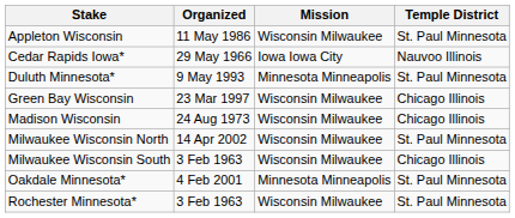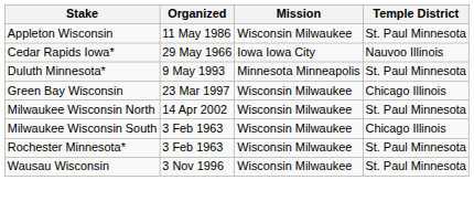 <table class="wikitable sortable">
 <tr>
 <th>Stake</th>
 <th data-sort-type=date>Organized</th>
 <th>Mission</th>
 <th>Temple District</th>
 </tr>
 <tr>
 <td>Appleton Wisconsin</td>
 <td>11 May 1986</td>
 <td>Wisconsin Milwaukee</td>
 <td>St. Paul Minnesota</td>
 </tr>
 <tr>
 <td>Cedar Rapids Iowa*</td>
 <td>29 May 1966</td>
 <td>Iowa Iowa City</td>
 <td>Nauvoo Illinois</td>
 </tr>
 <tr>
 <td>Duluth Minnesota*</td>
 <td>9 May 1993</td>
 <td>Minnesota Minneapolis</td>
 <td>St. Paul Minnesota</td>
 </tr>
 <tr>
 <td>Green Bay Wisconsin</td>
 <td>23 Mar 1997</td>
 <td>Wisconsin Milwaukee</td>
 <td>Chicago Illinois</td>
 </tr>
 <tr>
-<td>Madison Wisconsin</td>
-<td>24 Aug 1973</td>
-<td>Wisconsin Milwaukee</td>
-<td>Chicago Illinois</td>
-</tr>
-<tr>
 <td>Milwaukee Wisconsin North</td>
 <td>14 Apr 2002</td>
 <td>Wisconsin Milwaukee</td>
 <td>St. Paul Minnesota</td>
 </tr>
 <tr>
 <td>Milwaukee Wisconsin South</td>
 <td>3 Feb 1963</td>
 <td>Wisconsin Milwaukee</td>
 <td>Chicago Illinois</td>
 </tr>
 <tr>
-<td>Oakdale Minnesota*</td>
-<td>4 Feb 2001</td>
-<td>Minnesota Minneapolis</td>
-<td>St. Paul Minnesota</td>
-</tr>
-<tr>
 <td>Rochester Minnesota*</td>
 <td>3 Feb 1963</td>
 <td>Wisconsin Milwaukee</td>
 <td>St. Paul Minnesota</td>
 </tr>
+<tr>
+<td>Wausau Wisconsin</td>
+<td>3 Nov 1996</td>
+<td>Wisconsin Milwaukee</td>
+<td>St. Paul Minnesota</td>
+</tr>
 </table>
